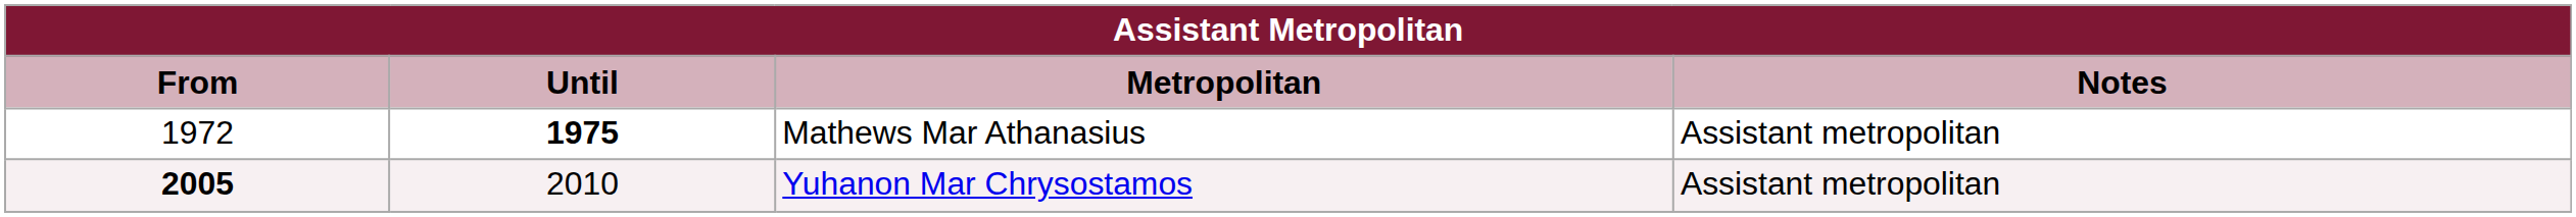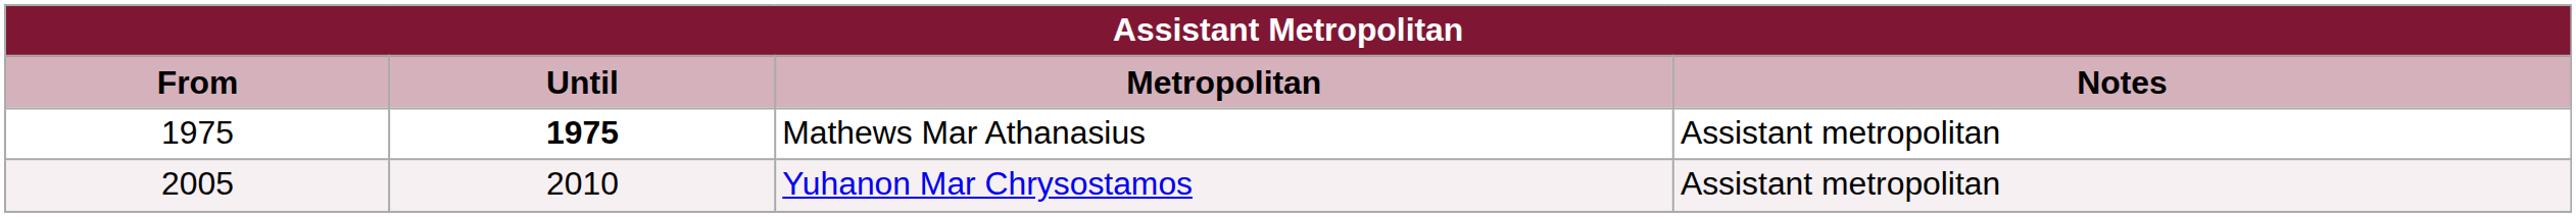 <table class="wikitable" style="width: 100%;">
 <tr>
 <th colspan="4" style="background-color: #7F1734; color: white;">Assistant Metropolitan</th>
 </tr>
 <tr>
 <th style="background-color: #D4B1BB; width: 15%;">From</th>
 <th style="background-color: #D4B1BB; width: 15%;">Until</th>
 <th style="background-color: #D4B1BB; width: 35%;">Metropolitan</th>
 <th style="background-color: #D4B1BB; width: 35%;">Notes</th>
 </tr>
 <tr valign="top" style="background-color: white;">
-<td style="text-align: center;">1972</td>
+<td style="text-align: center;">1975</td>
 <td style="text-align: center;"><strong>1975</strong></td>
 <td>Mathews Mar Athanasius</td>
 <td>Assistant metropolitan</td>
 </tr>
 <tr valign="top" style="background-color: #F7F0F2;">
-<td style="text-align: center;"><strong>2005</strong></td>
+<td style="text-align: center;">2005</td>
 <td style="text-align: center;">2010</td>
 <td><a href='#'>Yuhanon Mar Chrysostamos</a></td>
 <td>Assistant metropolitan</td>
 </tr>
 </table>
